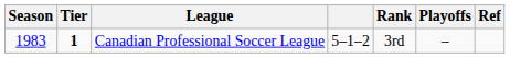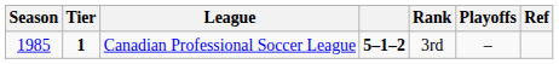 <table class="wikitable" style="text-align: center;">
 <tr>
 <th>Season</th>
 <th>Tier</th>
 <th>League</th>
 <th></th>
 <th>Rank</th>
 <th>Playoffs</th>
 <th>Ref</th>
 </tr>
 <tr>
-<td><a href='#'>1983</a></td>
+<td><a href='#'>1985</a></td>
 <td><strong>1</strong></td>
 <td><a href='#'>Canadian Professional Soccer League</a></td>
-<td>5–1–2</td>
+<td><strong>5–1–2</strong></td>
 <td>3rd</td>
 <td>–</td>
 <td></td>
 </tr>
 </table>
